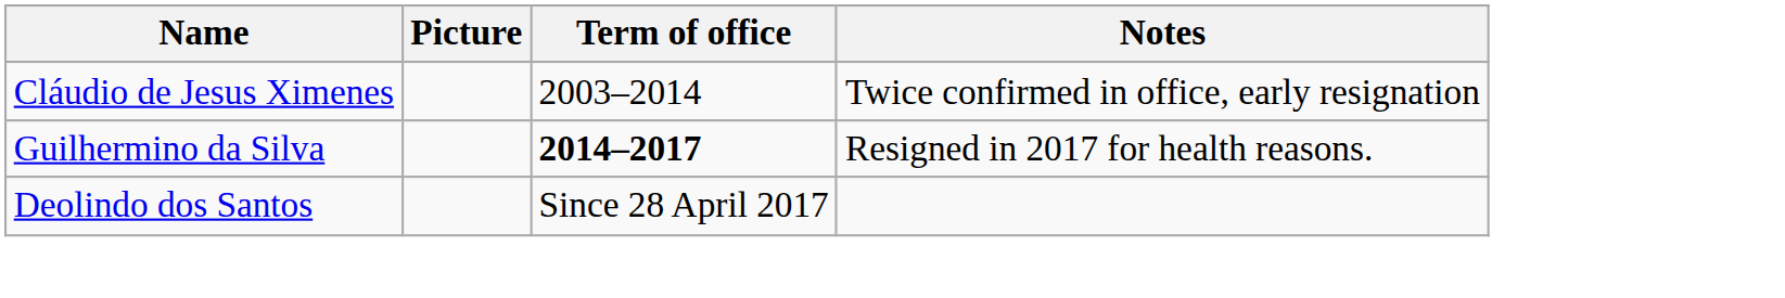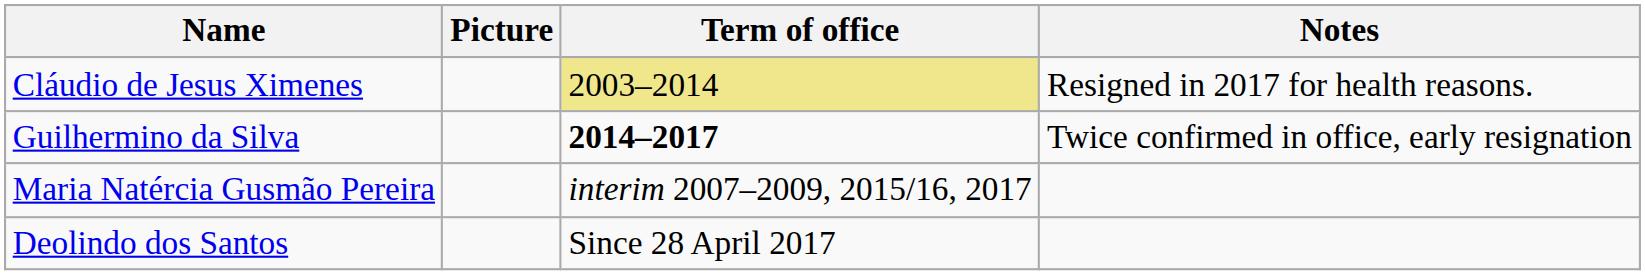 <table class="wikitable">
 <tr>
 <th>Name</th>
 <th>Picture</th>
 <th>Term of office</th>
 <th>Notes</th>
 </tr>
 <tr>
 <td><a href='#'>Cláudio de Jesus Ximenes</a></td>
 <td></td>
-<td>2003–2014</td>
-<td>Twice confirmed in office, early resignation</td>
+<td style="background: khaki;">2003–2014</td>
+<td>Resigned in 2017 for health reasons.</td>
 </tr>
 <tr>
 <td><a href='#'>Guilhermino da Silva</a></td>
 <td></td>
 <td><strong>2014–2017</strong></td>
-<td>Resigned in 2017 for health reasons.</td>
+<td>Twice confirmed in office, early resignation</td>
+</tr>
+<tr>
+<td><a href='#'>Maria Natércia Gusmão Pereira</a></td>
+<td></td>
+<td><em>interim</em> 2007–2009, 2015/16, 2017</td>
+<td></td>
 </tr>
 <tr>
 <td><a href='#'>Deolindo dos Santos</a></td>
 <td></td>
 <td>Since 28 April 2017</td>
 <td></td>
 </tr>
 </table>
